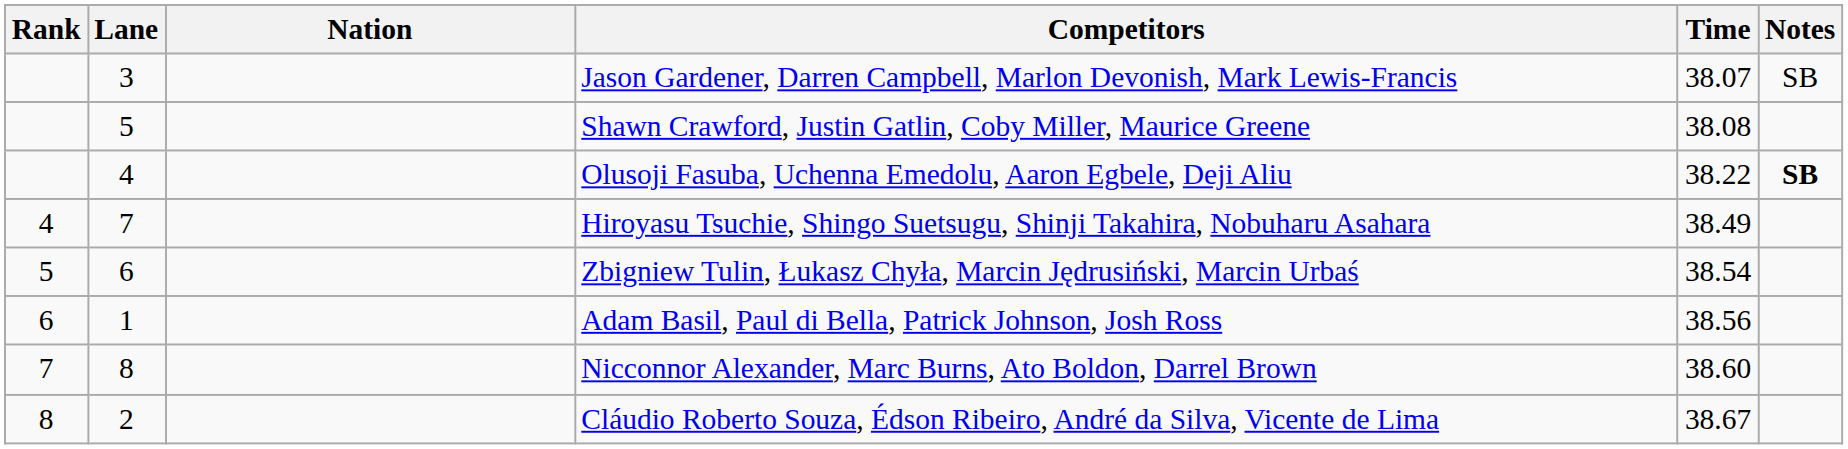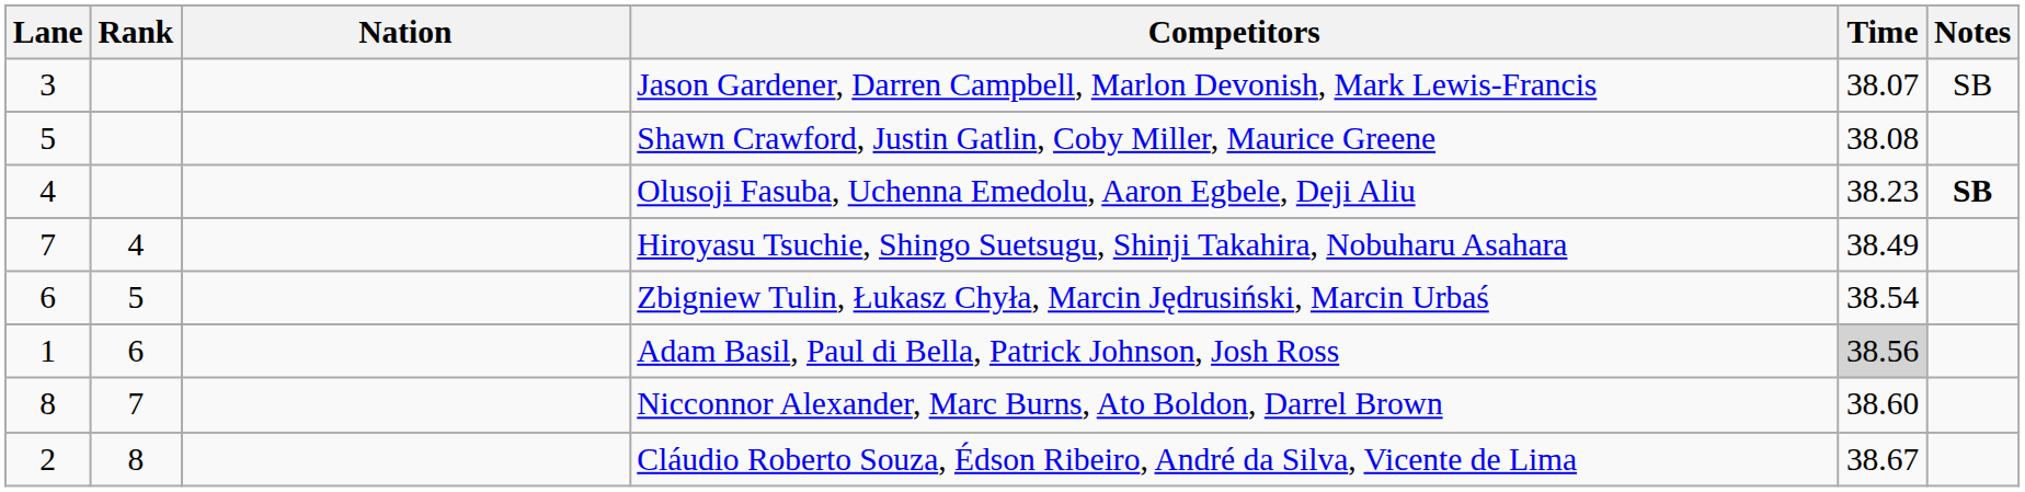 <table class="wikitable sortable"  style="width:75%; text-align:center; font-size:95%;">
 <tr>
+<th width=15>Lane</th>
 <th width=15>Rank</th>
-<th width=15>Lane</th>
 <th width=250>Nation</th>
 <th width=700>Competitors</th>
 <th width=15>Time</th>
 <th width=15>Notes</th>
 </tr>
 <tr>
+<td>3</td>
 <td></td>
-<td>3</td>
 <td align=left></td>
 <td align=left><a href='#'>Jason Gardener</a>, <a href='#'>Darren Campbell</a>, <a href='#'>Marlon Devonish</a>, <a href='#'>Mark Lewis-Francis</a></td>
 <td>38.07</td>
 <td>SB</td>
 </tr>
 <tr>
+<td>5</td>
 <td></td>
-<td>5</td>
 <td align=left></td>
 <td align=left><a href='#'>Shawn Crawford</a>, <a href='#'>Justin Gatlin</a>, <a href='#'>Coby Miller</a>, <a href='#'>Maurice Greene</a></td>
 <td>38.08</td>
 <td></td>
 </tr>
 <tr>
+<td>4</td>
 <td></td>
-<td>4</td>
 <td align=left></td>
 <td align=left><a href='#'>Olusoji Fasuba</a>, <a href='#'>Uchenna Emedolu</a>, <a href='#'>Aaron Egbele</a>, <a href='#'>Deji Aliu</a></td>
-<td>38.22</td>
+<td>38.23</td>
 <td><strong>SB</strong></td>
 </tr>
 <tr>
+<td>7</td>
 <td>4</td>
-<td>7</td>
 <td align=left></td>
 <td align=left><a href='#'>Hiroyasu Tsuchie</a>, <a href='#'>Shingo Suetsugu</a>, <a href='#'>Shinji Takahira</a>, <a href='#'>Nobuharu Asahara</a></td>
 <td>38.49</td>
 <td></td>
 </tr>
 <tr>
+<td>6</td>
 <td>5</td>
-<td>6</td>
 <td align=left></td>
 <td align=left><a href='#'>Zbigniew Tulin</a>, <a href='#'>Łukasz Chyła</a>, <a href='#'>Marcin Jędrusiński</a>, <a href='#'>Marcin Urbaś</a></td>
 <td>38.54</td>
 <td></td>
 </tr>
 <tr>
+<td>1</td>
 <td>6</td>
-<td>1</td>
 <td align=left></td>
 <td align=left><a href='#'>Adam Basil</a>, <a href='#'>Paul di Bella</a>, <a href='#'>Patrick Johnson</a>, <a href='#'>Josh Ross</a></td>
-<td>38.56</td>
+<td style="background: lightgrey;">38.56</td>
 <td></td>
 </tr>
 <tr>
+<td>8</td>
 <td>7</td>
-<td>8</td>
 <td align=left></td>
 <td align=left><a href='#'>Nicconnor Alexander</a>, <a href='#'>Marc Burns</a>, <a href='#'>Ato Boldon</a>, <a href='#'>Darrel Brown</a></td>
 <td>38.60</td>
 <td></td>
 </tr>
 <tr>
+<td>2</td>
 <td>8</td>
-<td>2</td>
 <td align=left></td>
 <td align=left><a href='#'>Cláudio Roberto Souza</a>, <a href='#'>Édson Ribeiro</a>, <a href='#'>André da Silva</a>, <a href='#'>Vicente de Lima</a></td>
 <td>38.67</td>
 <td></td>
 </tr>
 </table>
